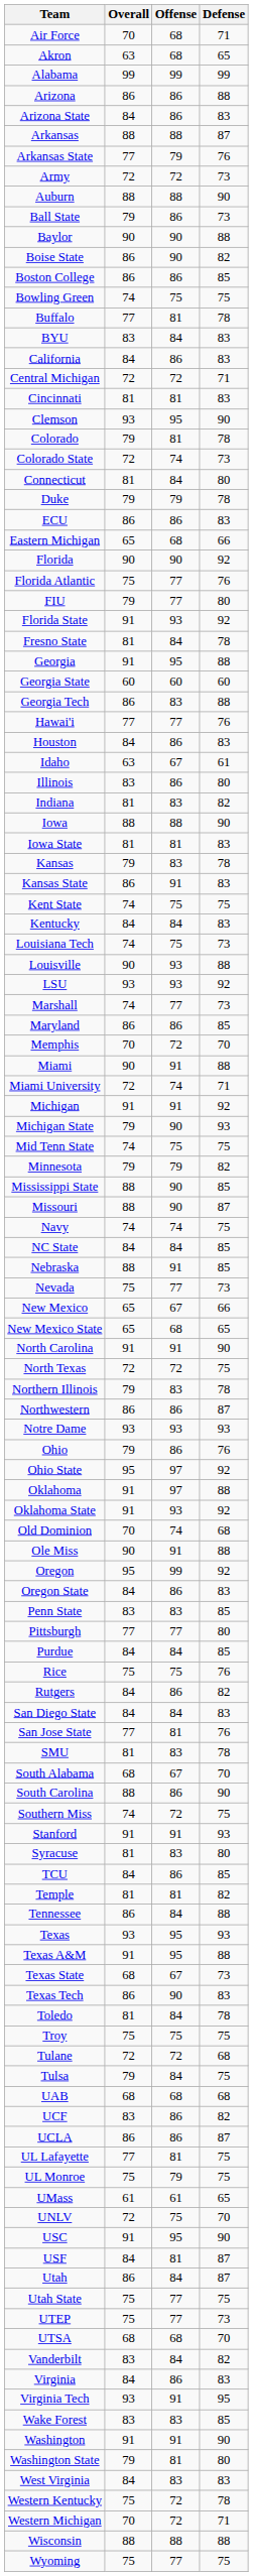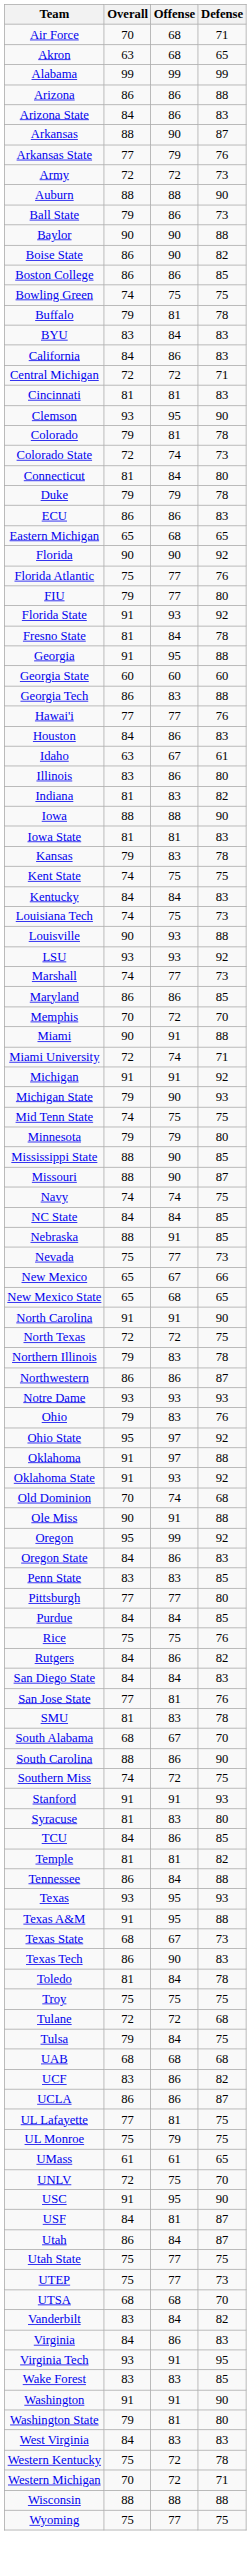 <table class="wikitable sortable" style="text-align:center">
 <tr>
 <th>Team</th>
 <th>Overall</th>
 <th>Offense</th>
 <th>Defense</th>
 </tr>
 <tr>
 <td><a href='#'>Air Force</a></td>
 <td>70</td>
 <td>68</td>
 <td>71</td>
 </tr>
 <tr>
 <td><a href='#'>Akron</a></td>
 <td>63</td>
 <td>68</td>
 <td>65</td>
 </tr>
 <tr>
 <td><a href='#'>Alabama</a></td>
 <td>99</td>
 <td>99</td>
 <td>99</td>
 </tr>
 <tr>
 <td><a href='#'>Arizona</a></td>
 <td>86</td>
 <td>86</td>
 <td>88</td>
 </tr>
 <tr>
 <td><a href='#'>Arizona State</a></td>
 <td>84</td>
 <td>86</td>
 <td>83</td>
 </tr>
 <tr>
 <td><a href='#'>Arkansas</a></td>
 <td>88</td>
-<td>88</td>
+<td>90</td>
 <td>87</td>
 </tr>
 <tr>
 <td><a href='#'>Arkansas State</a></td>
 <td>77</td>
 <td>79</td>
 <td>76</td>
 </tr>
 <tr>
 <td><a href='#'>Army</a></td>
 <td>72</td>
 <td>72</td>
 <td>73</td>
 </tr>
 <tr>
 <td><a href='#'>Auburn</a></td>
 <td>88</td>
 <td>88</td>
 <td>90</td>
 </tr>
 <tr>
 <td><a href='#'>Ball State</a></td>
 <td>79</td>
 <td>86</td>
 <td>73</td>
 </tr>
 <tr>
 <td><a href='#'>Baylor</a></td>
 <td>90</td>
 <td>90</td>
 <td>88</td>
 </tr>
 <tr>
 <td><a href='#'>Boise State</a></td>
 <td>86</td>
 <td>90</td>
 <td>82</td>
 </tr>
 <tr>
 <td><a href='#'>Boston College</a></td>
 <td>86</td>
 <td>86</td>
 <td>85</td>
 </tr>
 <tr>
 <td><a href='#'>Bowling Green</a></td>
 <td>74</td>
 <td>75</td>
 <td>75</td>
 </tr>
 <tr>
 <td><a href='#'>Buffalo</a></td>
-<td>77</td>
+<td>79</td>
 <td>81</td>
 <td>78</td>
 </tr>
 <tr>
 <td><a href='#'>BYU</a></td>
 <td>83</td>
 <td>84</td>
 <td>83</td>
 </tr>
 <tr>
 <td><a href='#'>California</a></td>
 <td>84</td>
 <td>86</td>
 <td>83</td>
 </tr>
 <tr>
 <td><a href='#'>Central Michigan</a></td>
 <td>72</td>
 <td>72</td>
 <td>71</td>
 </tr>
 <tr>
 <td><a href='#'>Cincinnati</a></td>
 <td>81</td>
 <td>81</td>
 <td>83</td>
 </tr>
 <tr>
 <td><a href='#'>Clemson</a></td>
 <td>93</td>
 <td>95</td>
 <td>90</td>
 </tr>
 <tr>
 <td><a href='#'>Colorado</a></td>
 <td>79</td>
 <td>81</td>
 <td>78</td>
 </tr>
 <tr>
 <td><a href='#'>Colorado State</a></td>
 <td>72</td>
 <td>74</td>
 <td>73</td>
 </tr>
 <tr>
 <td><a href='#'>Connecticut</a></td>
 <td>81</td>
 <td>84</td>
 <td>80</td>
 </tr>
 <tr>
 <td><a href='#'>Duke</a></td>
 <td>79</td>
 <td>79</td>
 <td>78</td>
 </tr>
 <tr>
 <td><a href='#'>ECU</a></td>
 <td>86</td>
 <td>86</td>
 <td>83</td>
 </tr>
 <tr>
 <td><a href='#'>Eastern Michigan</a></td>
 <td>65</td>
 <td>68</td>
-<td>66</td>
+<td>65</td>
 </tr>
 <tr>
 <td><a href='#'>Florida</a></td>
 <td>90</td>
 <td>90</td>
 <td>92</td>
 </tr>
 <tr>
 <td><a href='#'>Florida Atlantic</a></td>
 <td>75</td>
 <td>77</td>
 <td>76</td>
 </tr>
 <tr>
 <td><a href='#'>FIU</a></td>
 <td>79</td>
 <td>77</td>
 <td>80</td>
 </tr>
 <tr>
 <td><a href='#'>Florida State</a></td>
 <td>91</td>
 <td>93</td>
 <td>92</td>
 </tr>
 <tr>
 <td><a href='#'>Fresno State</a></td>
 <td>81</td>
 <td>84</td>
 <td>78</td>
 </tr>
 <tr>
 <td><a href='#'>Georgia</a></td>
 <td>91</td>
 <td>95</td>
 <td>88</td>
 </tr>
 <tr>
 <td><a href='#'>Georgia State</a></td>
 <td>60</td>
 <td>60</td>
 <td>60</td>
 </tr>
 <tr>
 <td><a href='#'>Georgia Tech</a></td>
 <td>86</td>
 <td>83</td>
 <td>88</td>
 </tr>
 <tr>
 <td><a href='#'>Hawai'i</a></td>
 <td>77</td>
 <td>77</td>
 <td>76</td>
 </tr>
 <tr>
 <td><a href='#'>Houston</a></td>
 <td>84</td>
 <td>86</td>
 <td>83</td>
 </tr>
 <tr>
 <td><a href='#'>Idaho</a></td>
 <td>63</td>
 <td>67</td>
 <td>61</td>
 </tr>
 <tr>
 <td><a href='#'>Illinois</a></td>
 <td>83</td>
 <td>86</td>
 <td>80</td>
 </tr>
 <tr>
 <td><a href='#'>Indiana</a></td>
 <td>81</td>
 <td>83</td>
 <td>82</td>
 </tr>
 <tr>
 <td><a href='#'>Iowa</a></td>
 <td>88</td>
 <td>88</td>
 <td>90</td>
 </tr>
 <tr>
 <td><a href='#'>Iowa State</a></td>
 <td>81</td>
 <td>81</td>
 <td>83</td>
 </tr>
 <tr>
 <td><a href='#'>Kansas</a></td>
 <td>79</td>
 <td>83</td>
 <td>78</td>
 </tr>
 <tr>
-<td><a href='#'>Kansas State</a></td>
-<td>86</td>
-<td>91</td>
-<td>83</td>
-</tr>
-<tr>
 <td><a href='#'>Kent State</a></td>
 <td>74</td>
 <td>75</td>
 <td>75</td>
 </tr>
 <tr>
 <td><a href='#'>Kentucky</a></td>
 <td>84</td>
 <td>84</td>
 <td>83</td>
 </tr>
 <tr>
 <td><a href='#'>Louisiana Tech</a></td>
 <td>74</td>
 <td>75</td>
 <td>73</td>
 </tr>
 <tr>
 <td><a href='#'>Louisville</a></td>
 <td>90</td>
 <td>93</td>
 <td>88</td>
 </tr>
 <tr>
 <td><a href='#'>LSU</a></td>
 <td>93</td>
 <td>93</td>
 <td>92</td>
 </tr>
 <tr>
 <td><a href='#'>Marshall</a></td>
 <td>74</td>
 <td>77</td>
 <td>73</td>
 </tr>
 <tr>
 <td><a href='#'>Maryland</a></td>
 <td>86</td>
 <td>86</td>
 <td>85</td>
 </tr>
 <tr>
 <td><a href='#'>Memphis</a></td>
 <td>70</td>
 <td>72</td>
 <td>70</td>
 </tr>
 <tr>
 <td><a href='#'>Miami</a></td>
 <td>90</td>
 <td>91</td>
 <td>88</td>
 </tr>
 <tr>
 <td><a href='#'>Miami University</a></td>
 <td>72</td>
 <td>74</td>
 <td>71</td>
 </tr>
 <tr>
 <td><a href='#'>Michigan</a></td>
 <td>91</td>
 <td>91</td>
 <td>92</td>
 </tr>
 <tr>
 <td><a href='#'>Michigan State</a></td>
 <td>79</td>
 <td>90</td>
 <td>93</td>
 </tr>
 <tr>
 <td><a href='#'>Mid Tenn State</a></td>
 <td>74</td>
 <td>75</td>
 <td>75</td>
 </tr>
 <tr>
 <td><a href='#'>Minnesota</a></td>
 <td>79</td>
 <td>79</td>
-<td>82</td>
+<td>80</td>
 </tr>
 <tr>
 <td><a href='#'>Mississippi State</a></td>
 <td>88</td>
 <td>90</td>
 <td>85</td>
 </tr>
 <tr>
 <td><a href='#'>Missouri</a></td>
 <td>88</td>
 <td>90</td>
 <td>87</td>
 </tr>
 <tr>
 <td><a href='#'>Navy</a></td>
 <td>74</td>
 <td>74</td>
 <td>75</td>
 </tr>
 <tr>
 <td><a href='#'>NC State</a></td>
 <td>84</td>
 <td>84</td>
 <td>85</td>
 </tr>
 <tr>
 <td><a href='#'>Nebraska</a></td>
 <td>88</td>
 <td>91</td>
 <td>85</td>
 </tr>
 <tr>
 <td><a href='#'>Nevada</a></td>
 <td>75</td>
 <td>77</td>
 <td>73</td>
 </tr>
 <tr>
 <td><a href='#'>New Mexico</a></td>
 <td>65</td>
 <td>67</td>
 <td>66</td>
 </tr>
 <tr>
 <td><a href='#'>New Mexico State</a></td>
 <td>65</td>
 <td>68</td>
 <td>65</td>
 </tr>
 <tr>
 <td><a href='#'>North Carolina</a></td>
 <td>91</td>
 <td>91</td>
 <td>90</td>
 </tr>
 <tr>
 <td><a href='#'>North Texas</a></td>
 <td>72</td>
 <td>72</td>
 <td>75</td>
 </tr>
 <tr>
 <td><a href='#'>Northern Illinois</a></td>
 <td>79</td>
 <td>83</td>
 <td>78</td>
 </tr>
 <tr>
 <td><a href='#'>Northwestern</a></td>
 <td>86</td>
 <td>86</td>
 <td>87</td>
 </tr>
 <tr>
 <td><a href='#'>Notre Dame</a></td>
 <td>93</td>
 <td>93</td>
 <td>93</td>
 </tr>
 <tr>
 <td><a href='#'>Ohio</a></td>
 <td>79</td>
-<td>86</td>
+<td>83</td>
 <td>76</td>
 </tr>
 <tr>
 <td><a href='#'>Ohio State</a></td>
 <td>95</td>
 <td>97</td>
 <td>92</td>
 </tr>
 <tr>
 <td><a href='#'>Oklahoma</a></td>
 <td>91</td>
 <td>97</td>
 <td>88</td>
 </tr>
 <tr>
 <td><a href='#'>Oklahoma State</a></td>
 <td>91</td>
 <td>93</td>
 <td>92</td>
 </tr>
 <tr>
 <td><a href='#'>Old Dominion</a></td>
 <td>70</td>
 <td>74</td>
 <td>68</td>
 </tr>
 <tr>
 <td><a href='#'>Ole Miss</a></td>
 <td>90</td>
 <td>91</td>
 <td>88</td>
 </tr>
 <tr>
 <td><a href='#'>Oregon</a></td>
 <td>95</td>
 <td>99</td>
 <td>92</td>
 </tr>
 <tr>
 <td><a href='#'>Oregon State</a></td>
 <td>84</td>
 <td>86</td>
 <td>83</td>
 </tr>
 <tr>
 <td><a href='#'>Penn State</a></td>
 <td>83</td>
 <td>83</td>
 <td>85</td>
 </tr>
 <tr>
 <td><a href='#'>Pittsburgh</a></td>
 <td>77</td>
 <td>77</td>
 <td>80</td>
 </tr>
 <tr>
 <td><a href='#'>Purdue</a></td>
 <td>84</td>
 <td>84</td>
 <td>85</td>
 </tr>
 <tr>
 <td><a href='#'>Rice</a></td>
 <td>75</td>
 <td>75</td>
 <td>76</td>
 </tr>
 <tr>
 <td><a href='#'>Rutgers</a></td>
 <td>84</td>
 <td>86</td>
 <td>82</td>
 </tr>
 <tr>
 <td><a href='#'>San Diego State</a></td>
 <td>84</td>
 <td>84</td>
 <td>83</td>
 </tr>
 <tr>
 <td><a href='#'>San Jose State</a></td>
 <td>77</td>
 <td>81</td>
 <td>76</td>
 </tr>
 <tr>
 <td><a href='#'>SMU</a></td>
 <td>81</td>
 <td>83</td>
 <td>78</td>
 </tr>
 <tr>
 <td><a href='#'>South Alabama</a></td>
 <td>68</td>
 <td>67</td>
 <td>70</td>
 </tr>
 <tr>
 <td><a href='#'>South Carolina</a></td>
 <td>88</td>
 <td>86</td>
 <td>90</td>
 </tr>
 <tr>
 <td><a href='#'>Southern Miss</a></td>
 <td>74</td>
 <td>72</td>
 <td>75</td>
 </tr>
 <tr>
 <td><a href='#'>Stanford</a></td>
 <td>91</td>
 <td>91</td>
 <td>93</td>
 </tr>
 <tr>
 <td><a href='#'>Syracuse</a></td>
 <td>81</td>
 <td>83</td>
 <td>80</td>
 </tr>
 <tr>
 <td><a href='#'>TCU</a></td>
 <td>84</td>
 <td>86</td>
 <td>85</td>
 </tr>
 <tr>
 <td><a href='#'>Temple</a></td>
 <td>81</td>
 <td>81</td>
 <td>82</td>
 </tr>
 <tr>
 <td><a href='#'>Tennessee</a></td>
 <td>86</td>
 <td>84</td>
 <td>88</td>
 </tr>
 <tr>
 <td><a href='#'>Texas</a></td>
 <td>93</td>
 <td>95</td>
 <td>93</td>
 </tr>
 <tr>
 <td><a href='#'>Texas A&M</a></td>
 <td>91</td>
 <td>95</td>
 <td>88</td>
 </tr>
 <tr>
 <td><a href='#'>Texas State</a></td>
 <td>68</td>
 <td>67</td>
 <td>73</td>
 </tr>
 <tr>
 <td><a href='#'>Texas Tech</a></td>
 <td>86</td>
 <td>90</td>
 <td>83</td>
 </tr>
 <tr>
 <td><a href='#'>Toledo</a></td>
 <td>81</td>
 <td>84</td>
 <td>78</td>
 </tr>
 <tr>
 <td><a href='#'>Troy</a></td>
 <td>75</td>
 <td>75</td>
 <td>75</td>
 </tr>
 <tr>
 <td><a href='#'>Tulane</a></td>
 <td>72</td>
 <td>72</td>
 <td>68</td>
 </tr>
 <tr>
 <td><a href='#'>Tulsa</a></td>
 <td>79</td>
 <td>84</td>
 <td>75</td>
 </tr>
 <tr>
 <td><a href='#'>UAB</a></td>
 <td>68</td>
 <td>68</td>
 <td>68</td>
 </tr>
 <tr>
 <td><a href='#'>UCF</a></td>
 <td>83</td>
 <td>86</td>
 <td>82</td>
 </tr>
 <tr>
 <td><a href='#'>UCLA</a></td>
 <td>86</td>
 <td>86</td>
 <td>87</td>
 </tr>
 <tr>
 <td><a href='#'>UL Lafayette</a></td>
 <td>77</td>
 <td>81</td>
 <td>75</td>
 </tr>
 <tr>
 <td><a href='#'>UL Monroe</a></td>
 <td>75</td>
 <td>79</td>
 <td>75</td>
 </tr>
 <tr>
 <td><a href='#'>UMass</a></td>
 <td>61</td>
 <td>61</td>
 <td>65</td>
 </tr>
 <tr>
 <td><a href='#'>UNLV</a></td>
 <td>72</td>
 <td>75</td>
 <td>70</td>
 </tr>
 <tr>
 <td><a href='#'>USC</a></td>
 <td>91</td>
 <td>95</td>
 <td>90</td>
 </tr>
 <tr>
 <td><a href='#'>USF</a></td>
 <td>84</td>
 <td>81</td>
 <td>87</td>
 </tr>
 <tr>
 <td><a href='#'>Utah</a></td>
 <td>86</td>
 <td>84</td>
 <td>87</td>
 </tr>
 <tr>
 <td><a href='#'>Utah State</a></td>
 <td>75</td>
 <td>77</td>
 <td>75</td>
 </tr>
 <tr>
 <td><a href='#'>UTEP</a></td>
 <td>75</td>
 <td>77</td>
 <td>73</td>
 </tr>
 <tr>
 <td><a href='#'>UTSA</a></td>
 <td>68</td>
 <td>68</td>
 <td>70</td>
 </tr>
 <tr>
 <td><a href='#'>Vanderbilt</a></td>
 <td>83</td>
 <td>84</td>
 <td>82</td>
 </tr>
 <tr>
 <td><a href='#'>Virginia</a></td>
 <td>84</td>
 <td>86</td>
 <td>83</td>
 </tr>
 <tr>
 <td><a href='#'>Virginia Tech</a></td>
 <td>93</td>
 <td>91</td>
 <td>95</td>
 </tr>
 <tr>
 <td><a href='#'>Wake Forest</a></td>
 <td>83</td>
 <td>83</td>
 <td>85</td>
 </tr>
 <tr>
 <td><a href='#'>Washington</a></td>
 <td>91</td>
 <td>91</td>
 <td>90</td>
 </tr>
 <tr>
 <td><a href='#'>Washington State</a></td>
 <td>79</td>
 <td>81</td>
 <td>80</td>
 </tr>
 <tr>
 <td><a href='#'>West Virginia</a></td>
 <td>84</td>
 <td>83</td>
 <td>83</td>
 </tr>
 <tr>
 <td><a href='#'>Western Kentucky</a></td>
 <td>75</td>
 <td>72</td>
 <td>78</td>
 </tr>
 <tr>
 <td><a href='#'>Western Michigan</a></td>
 <td>70</td>
 <td>72</td>
 <td>71</td>
 </tr>
 <tr>
 <td><a href='#'>Wisconsin</a></td>
 <td>88</td>
 <td>88</td>
 <td>88</td>
 </tr>
 <tr>
 <td><a href='#'>Wyoming</a></td>
 <td>75</td>
 <td>77</td>
 <td>75</td>
 </tr>
 </table>
